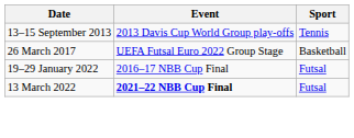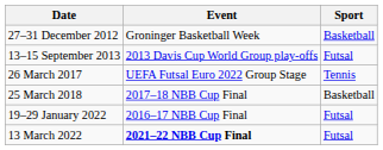 <table class="wikitable" style="text-align:left; font-size:95%;">
 <tr>
 <th>Date</th>
 <th>Event</th>
 <th>Sport</th>
 </tr>
 <tr>
+<td>27–31 December 2012</td>
+<td>Groninger Basketball Week</td>
+<td><a href='#'>Basketball</a></td>
+</tr>
+<tr>
 <td>13–15 September 2013</td>
 <td><a href='#'>2013 Davis Cup World Group play-offs</a></td>
-<td><a href='#'>Tennis</a></td>
+<td><a href='#'>Futsal</a></td>
 </tr>
 <tr>
 <td>26 March 2017</td>
 <td><a href='#'>UEFA Futsal Euro 2022</a> Group Stage</td>
+<td><a href='#'>Tennis</a></td>
+</tr>
+<tr>
+<td>25 March 2018</td>
+<td><a href='#'>2017–18 NBB Cup</a> Final</td>
 <td>Basketball</td>
 </tr>
 <tr>
 <td>19–29 January 2022</td>
 <td><a href='#'>2016–17 NBB Cup</a> Final</td>
 <td><a href='#'>Futsal</a></td>
 </tr>
 <tr>
 <td>13 March 2022</td>
 <td><strong><a href='#'>2021–22 NBB Cup</a> Final</strong></td>
 <td><a href='#'>Futsal</a></td>
 </tr>
 </table>
